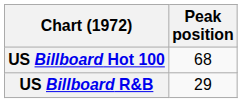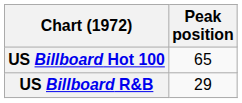 <table class="wikitable sortable plainrowheaders" style="text-align:center">
 <tr>
 <th>Chart (1972)</th>
 <th>Peak<br>position</th>
 </tr>
 <tr>
 <th scope="row">US <a href='#'><em>Billboard</em> Hot 100</a></th>
-<td>68</td>
+<td>65</td>
 </tr>
 <tr>
 <th scope="row">US <a href='#'><em>Billboard</em> R&B</a></th>
 <td>29</td>
 </tr>
 </table>
